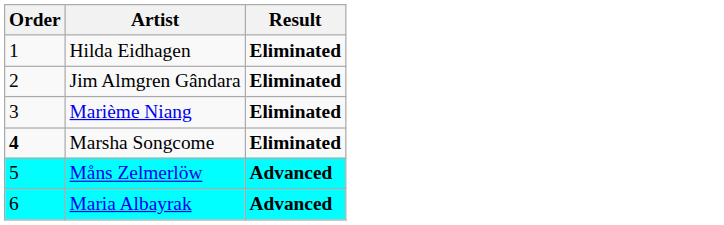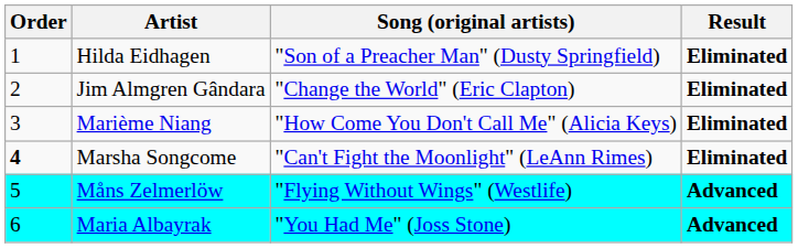 <table class=wikitable>
 <tr>
 <th>Order</th>
 <th>Artist</th>
+<th>Song (original artists)</th>
 <th>Result</th>
 </tr>
 <tr>
 <td>1</td>
 <td>Hilda Eidhagen</td>
+<td>"<a href='#'>Son of a Preacher Man</a>" (<a href='#'>Dusty Springfield</a>)</td>
 <td><strong>Eliminated</strong></td>
 </tr>
 <tr>
 <td>2</td>
 <td>Jim Almgren Gândara</td>
+<td>"<a href='#'>Change the World</a>" (<a href='#'>Eric Clapton</a>)</td>
 <td><strong>Eliminated</strong></td>
 </tr>
 <tr>
 <td>3</td>
 <td><a href='#'>Marième Niang</a></td>
+<td>"<a href='#'>How Come You Don't Call Me</a>" (<a href='#'>Alicia Keys</a>)</td>
 <td><strong>Eliminated</strong></td>
 </tr>
 <tr>
 <td><strong>4</strong></td>
 <td>Marsha Songcome</td>
+<td>"<a href='#'>Can't Fight the Moonlight</a>" (<a href='#'>LeAnn Rimes</a>)</td>
 <td><strong>Eliminated</strong></td>
 </tr>
 <tr style="background:cyan;">
 <td>5</td>
 <td><a href='#'>Måns Zelmerlöw</a></td>
+<td>"<a href='#'>Flying Without Wings</a>" (<a href='#'>Westlife</a>)</td>
 <td><strong>Advanced</strong></td>
 </tr>
 <tr style="background:cyan;">
 <td>6</td>
 <td><a href='#'>Maria Albayrak</a></td>
+<td>"<a href='#'>You Had Me</a>" (<a href='#'>Joss Stone</a>)</td>
 <td><strong>Advanced</strong></td>
 </tr>
 </table>
